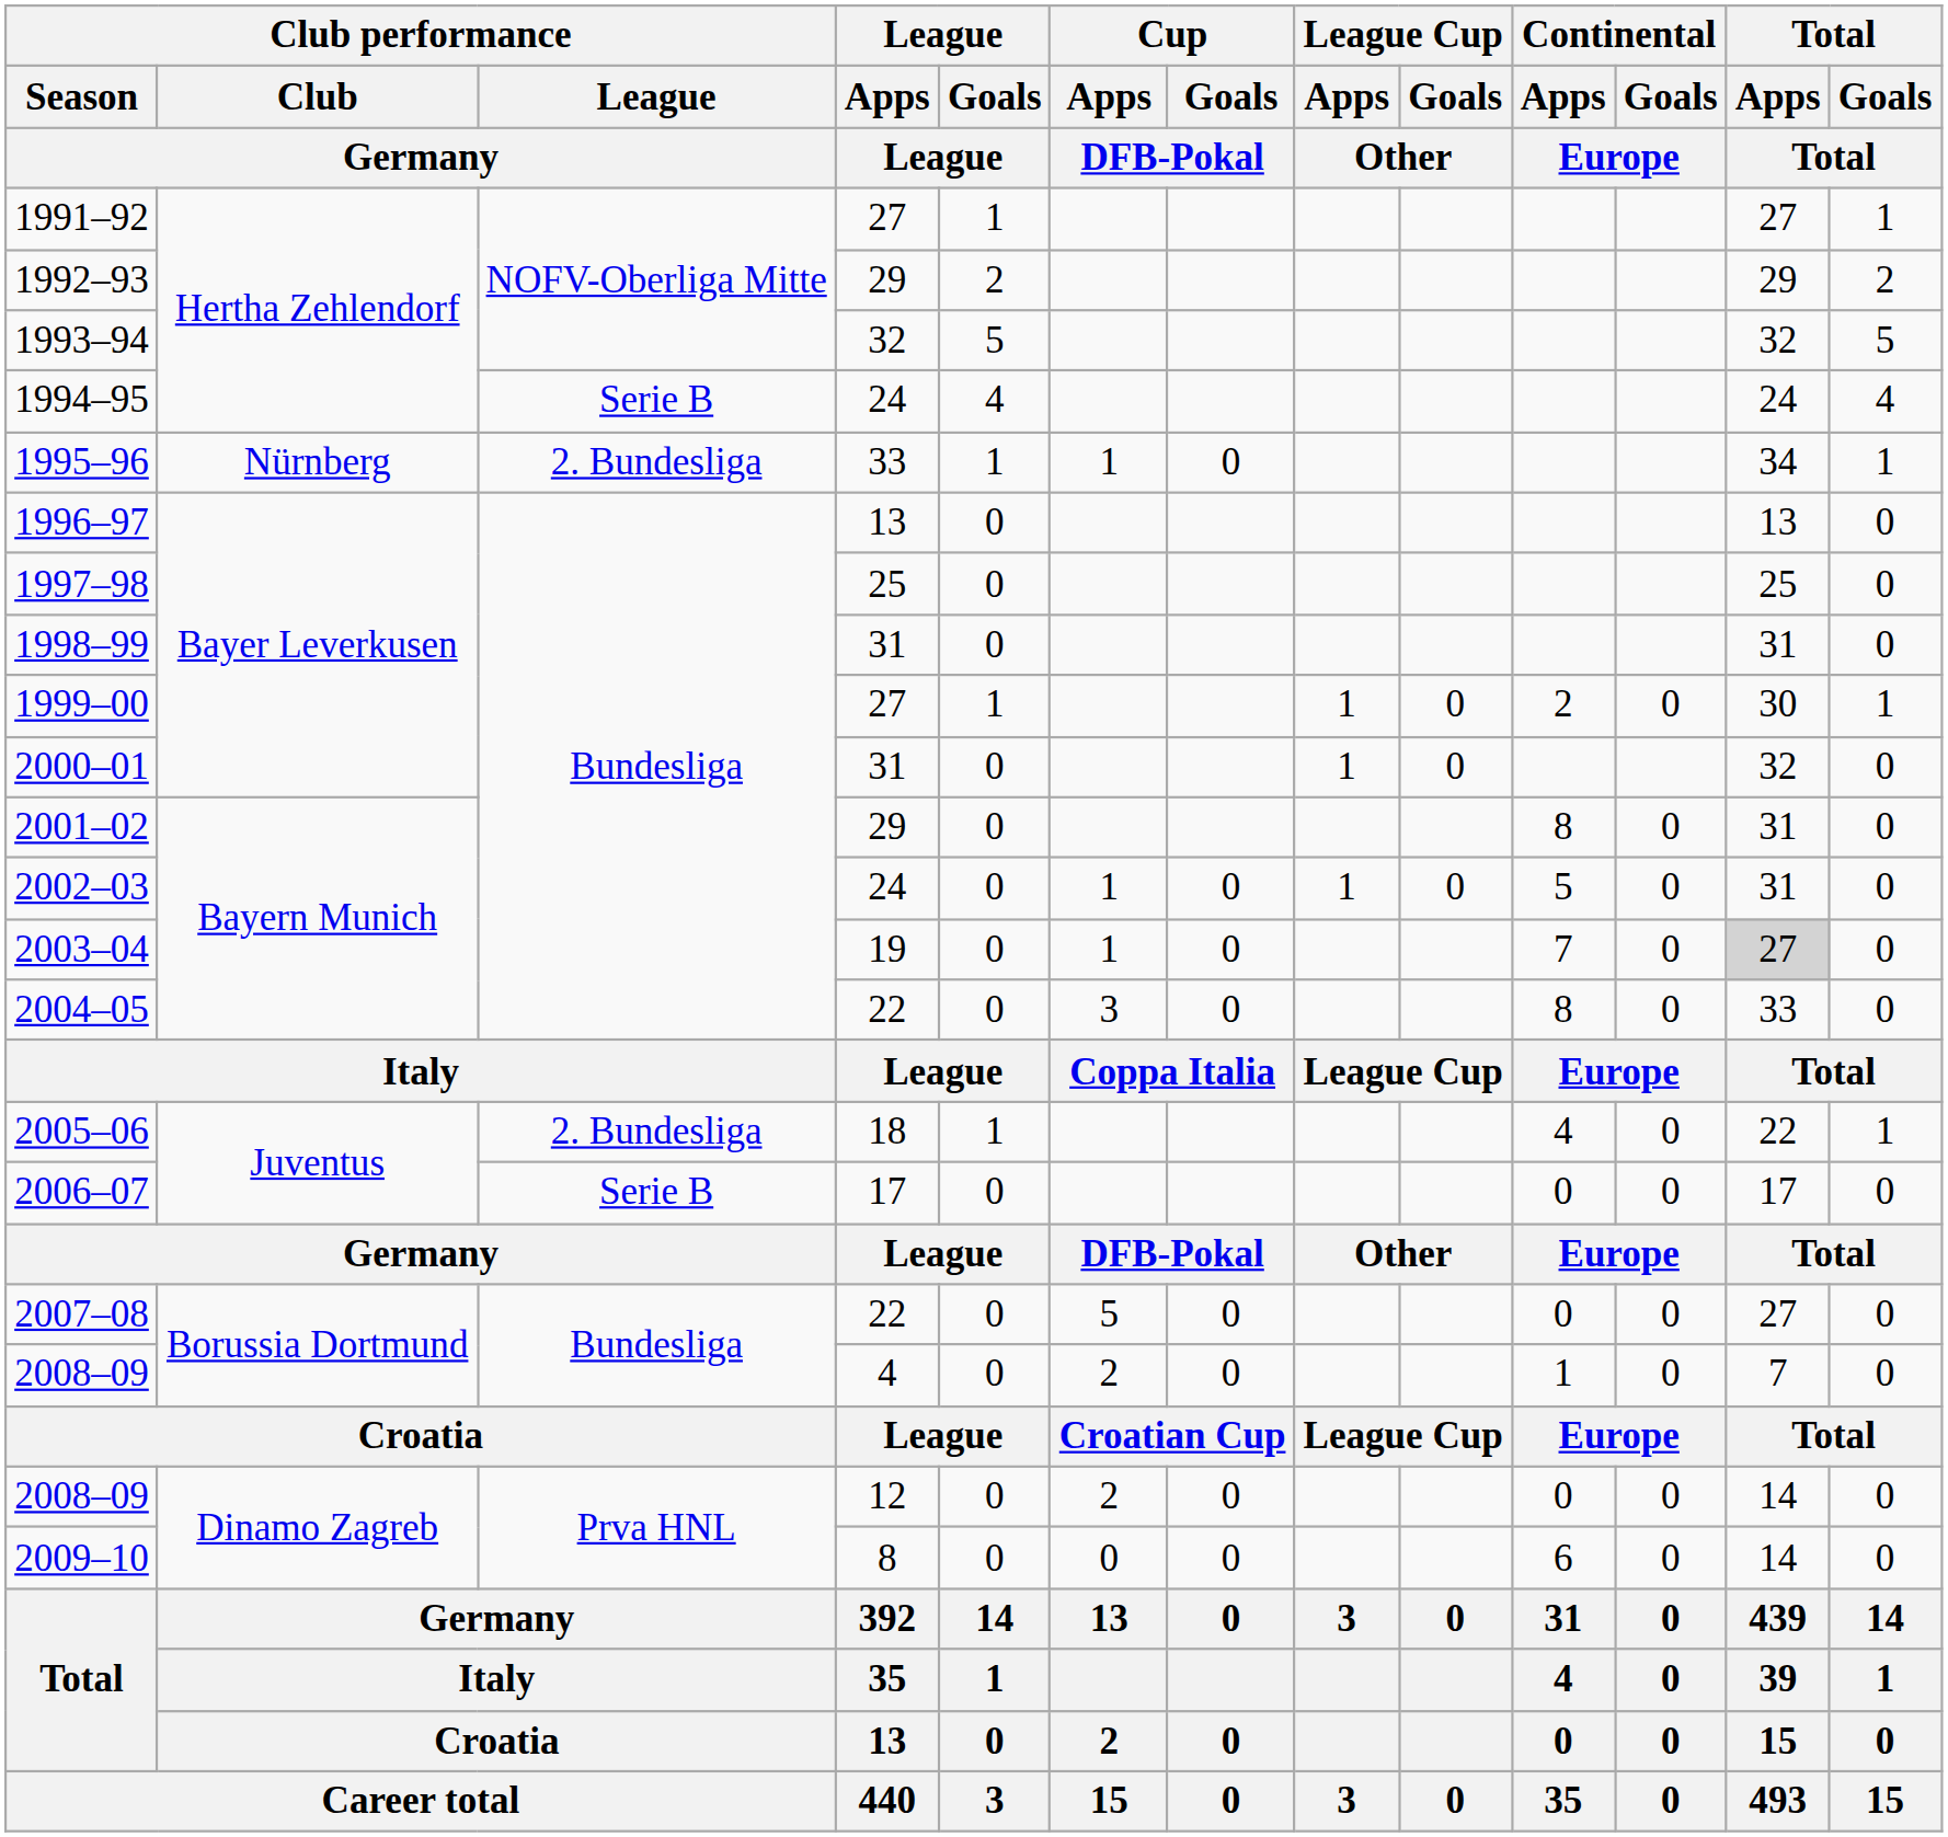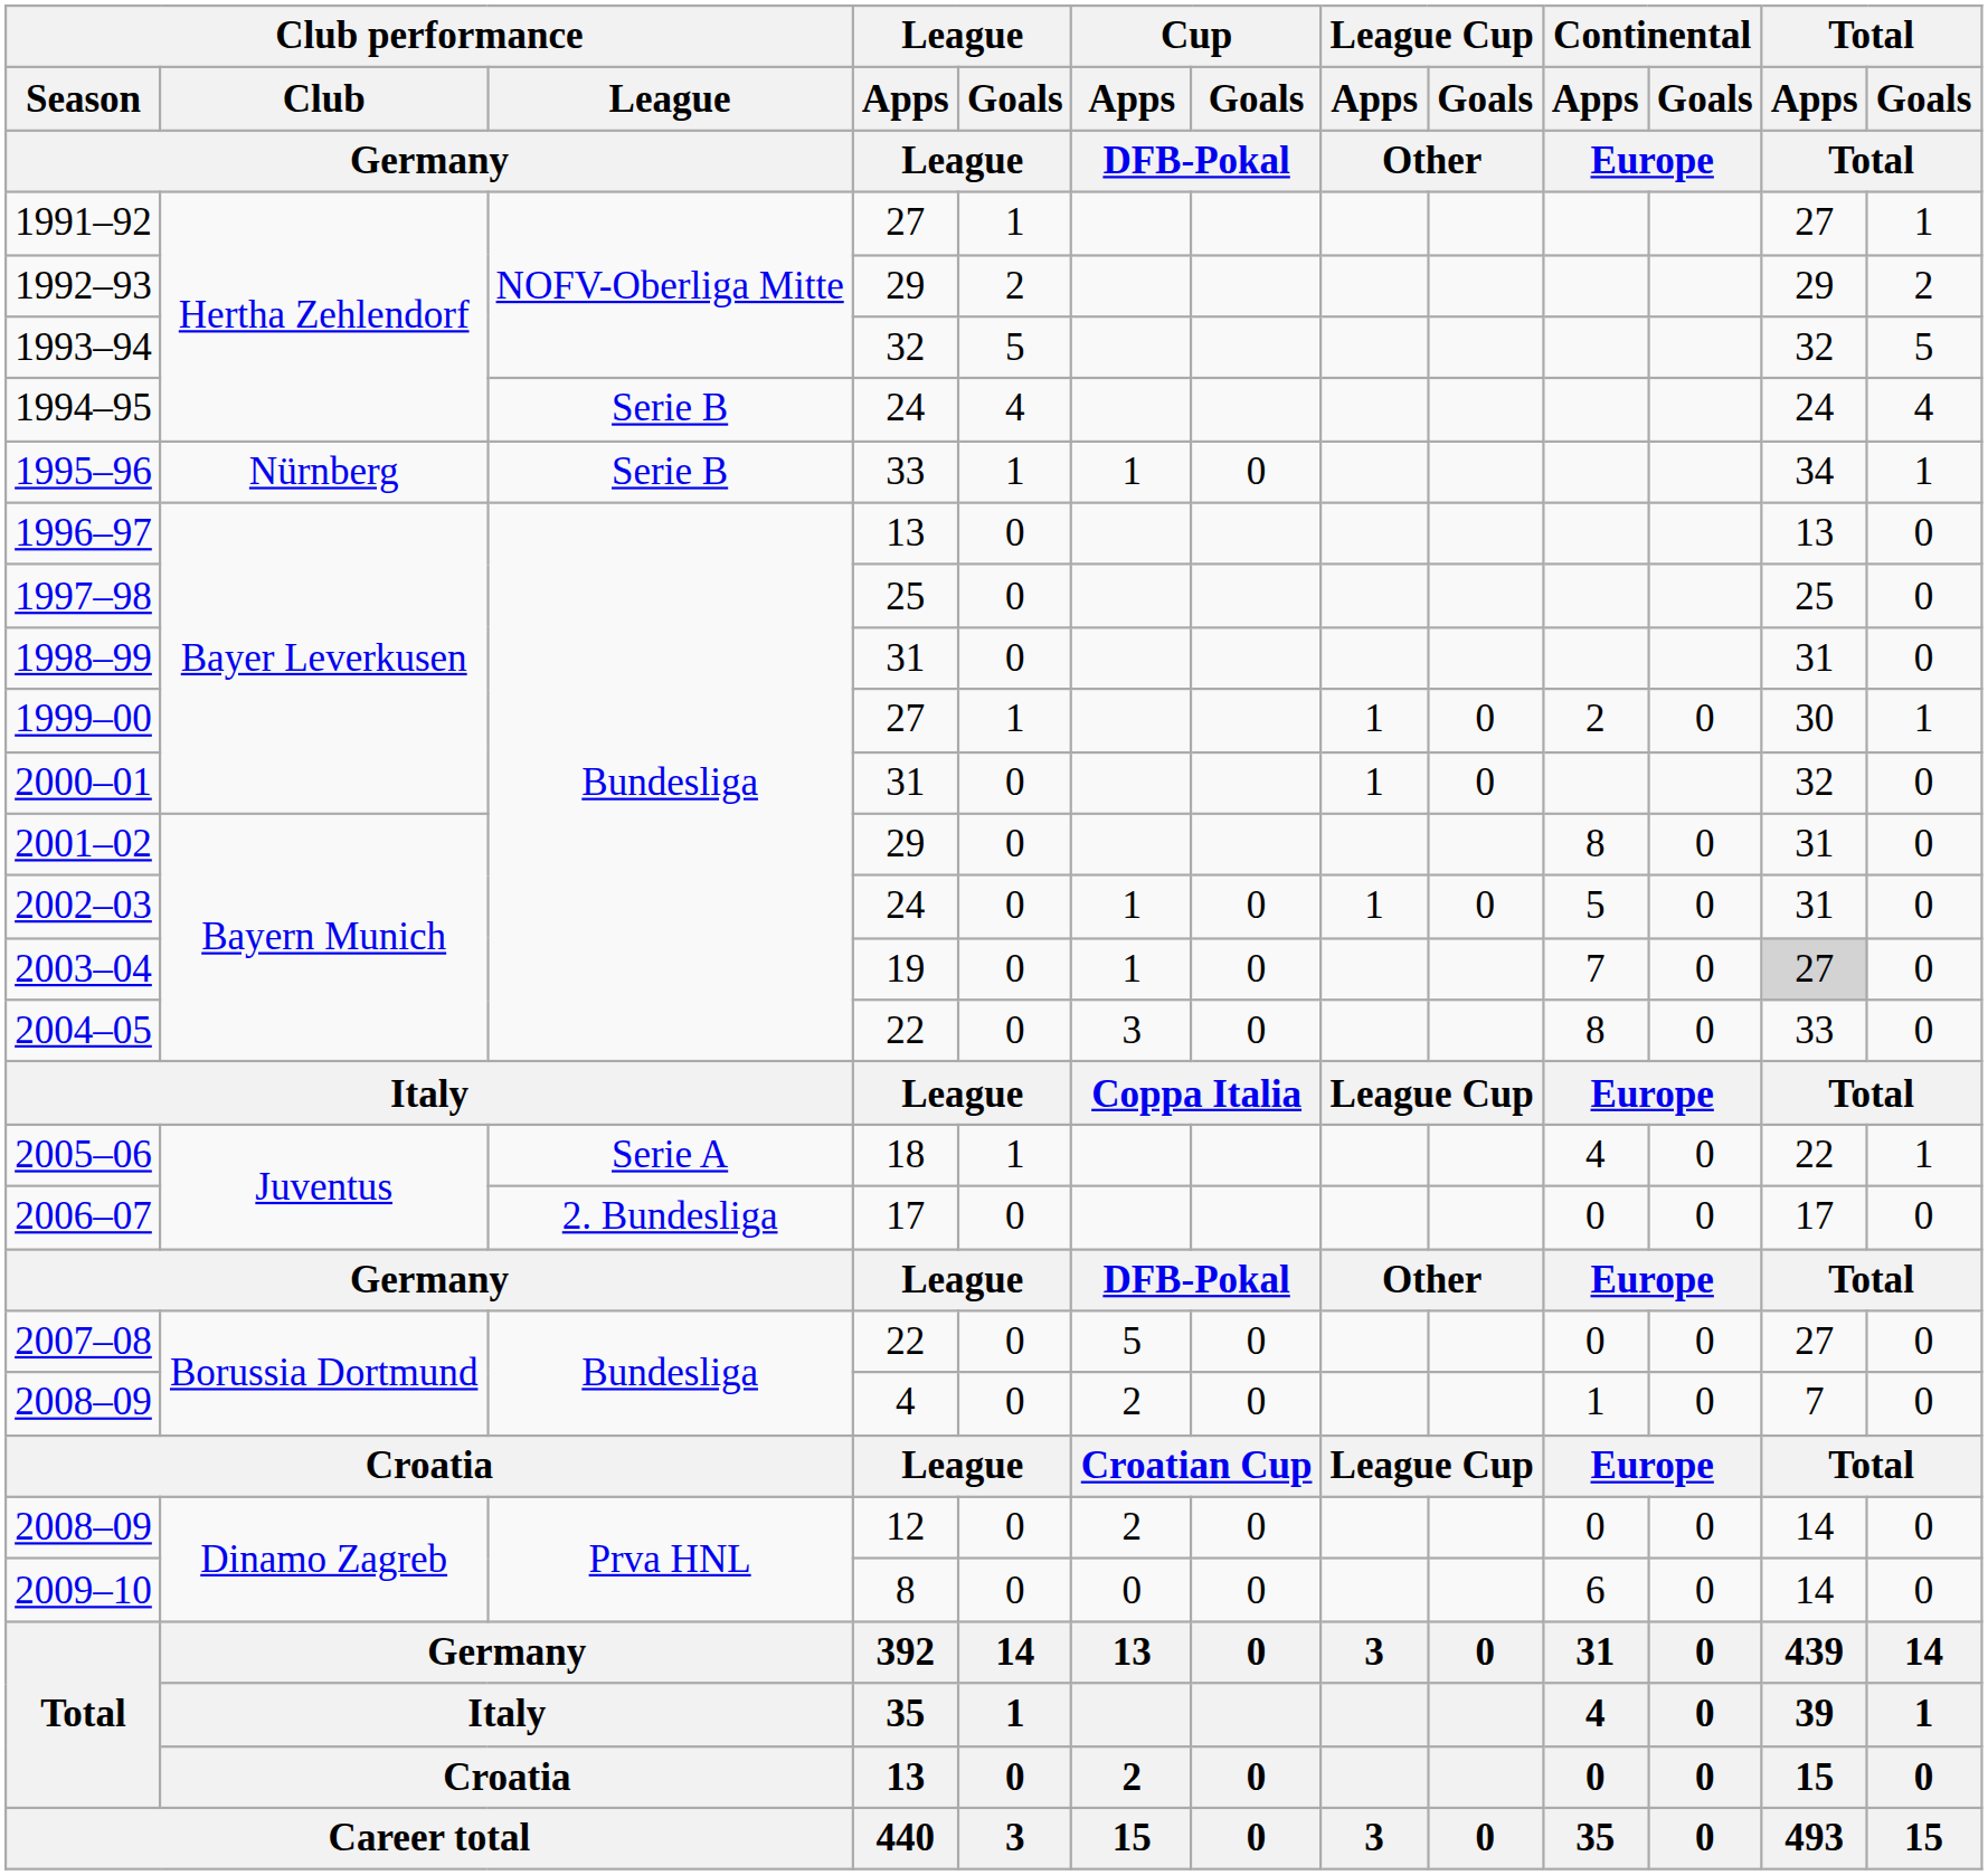 <table class="wikitable" style="text-align:center">
 <tr>
 <th colspan=3>Club performance</th>
 <th colspan=2>League</th>
 <th colspan=2>Cup</th>
 <th colspan=2>League Cup</th>
 <th colspan=2>Continental</th>
 <th colspan=2>Total</th>
 </tr>
 <tr>
 <th>Season</th>
 <th>Club</th>
 <th>League</th>
 <th>Apps</th>
 <th>Goals</th>
 <th>Apps</th>
 <th>Goals</th>
 <th>Apps</th>
 <th>Goals</th>
 <th>Apps</th>
 <th>Goals</th>
 <th>Apps</th>
 <th>Goals</th>
 </tr>
 <tr>
 <th colspan=3>Germany</th>
 <th colspan=2>League</th>
 <th colspan=2><a href='#'>DFB-Pokal</a></th>
 <th colspan=2>Other</th>
 <th colspan=2><a href='#'>Europe</a></th>
 <th colspan=2>Total</th>
 </tr>
 <tr>
 <td>1991–92</td>
 <td rowspan="4"><a href='#'>Hertha Zehlendorf</a></td>
 <td rowspan="3"><a href='#'>NOFV-Oberliga Mitte</a></td>
 <td>27</td>
 <td>1</td>
 <td></td>
 <td></td>
 <td></td>
 <td></td>
 <td></td>
 <td></td>
 <td>27</td>
 <td>1</td>
 </tr>
 <tr>
 <td>1992–93</td>
 <td>29</td>
 <td>2</td>
 <td></td>
 <td></td>
 <td></td>
 <td></td>
 <td></td>
 <td></td>
 <td>29</td>
 <td>2</td>
 </tr>
 <tr>
 <td>1993–94</td>
 <td>32</td>
 <td>5</td>
 <td></td>
 <td></td>
 <td></td>
 <td></td>
 <td></td>
 <td></td>
 <td>32</td>
 <td>5</td>
 </tr>
 <tr>
 <td>1994–95</td>
 <td><a href='#'>Serie B</a></td>
 <td>24</td>
 <td>4</td>
 <td></td>
 <td></td>
 <td></td>
 <td></td>
 <td></td>
 <td></td>
 <td>24</td>
 <td>4</td>
 </tr>
 <tr>
 <td><a href='#'>1995–96</a></td>
 <td><a href='#'>Nürnberg</a></td>
-<td><a href='#'>2. Bundesliga</a></td>
+<td><a href='#'>Serie B</a></td>
 <td>33</td>
 <td>1</td>
 <td>1</td>
 <td>0</td>
 <td></td>
 <td></td>
 <td></td>
 <td></td>
 <td>34</td>
 <td>1</td>
 </tr>
 <tr>
 <td><a href='#'>1996–97</a></td>
 <td rowspan="5"><a href='#'>Bayer Leverkusen</a></td>
 <td rowspan="9"><a href='#'>Bundesliga</a></td>
 <td>13</td>
 <td>0</td>
 <td></td>
 <td></td>
 <td></td>
 <td></td>
 <td></td>
 <td></td>
 <td>13</td>
 <td>0</td>
 </tr>
 <tr>
 <td><a href='#'>1997–98</a></td>
 <td>25</td>
 <td>0</td>
 <td></td>
 <td></td>
 <td></td>
 <td></td>
 <td></td>
 <td></td>
 <td>25</td>
 <td>0</td>
 </tr>
 <tr>
 <td><a href='#'>1998–99</a></td>
 <td>31</td>
 <td>0</td>
 <td></td>
 <td></td>
 <td></td>
 <td></td>
 <td></td>
 <td></td>
 <td>31</td>
 <td>0</td>
 </tr>
 <tr>
 <td><a href='#'>1999–00</a></td>
 <td>27</td>
 <td>1</td>
 <td></td>
 <td></td>
 <td>1</td>
 <td>0</td>
 <td>2</td>
 <td>0</td>
 <td>30</td>
 <td>1</td>
 </tr>
 <tr>
 <td><a href='#'>2000–01</a></td>
 <td>31</td>
 <td>0</td>
 <td></td>
 <td></td>
 <td>1</td>
 <td>0</td>
 <td></td>
 <td></td>
 <td>32</td>
 <td>0</td>
 </tr>
 <tr>
 <td><a href='#'>2001–02</a></td>
 <td rowspan="4"><a href='#'>Bayern Munich</a></td>
 <td>29</td>
 <td>0</td>
 <td></td>
 <td></td>
 <td></td>
 <td></td>
 <td>8</td>
 <td>0</td>
 <td>31</td>
 <td>0</td>
 </tr>
 <tr>
 <td><a href='#'>2002–03</a></td>
 <td>24</td>
 <td>0</td>
 <td>1</td>
 <td>0</td>
 <td>1</td>
 <td>0</td>
 <td>5</td>
 <td>0</td>
 <td>31</td>
 <td>0</td>
 </tr>
 <tr>
 <td><a href='#'>2003–04</a></td>
 <td>19</td>
 <td>0</td>
 <td>1</td>
 <td>0</td>
 <td></td>
 <td></td>
 <td>7</td>
 <td>0</td>
 <td style="background: lightgrey;">27</td>
 <td>0</td>
 </tr>
 <tr>
 <td><a href='#'>2004–05</a></td>
 <td>22</td>
 <td>0</td>
 <td>3</td>
 <td>0</td>
 <td></td>
 <td></td>
 <td>8</td>
 <td>0</td>
 <td>33</td>
 <td>0</td>
 </tr>
 <tr>
 <th colspan=3>Italy</th>
 <th colspan=2>League</th>
 <th colspan=2><a href='#'>Coppa Italia</a></th>
 <th colspan=2>League Cup</th>
 <th colspan=2><a href='#'>Europe</a></th>
 <th colspan=2>Total</th>
 </tr>
 <tr>
 <td><a href='#'>2005–06</a></td>
 <td rowspan="2"><a href='#'>Juventus</a></td>
-<td><a href='#'>2. Bundesliga</a></td>
+<td><a href='#'>Serie A</a></td>
 <td>18</td>
 <td>1</td>
 <td></td>
 <td></td>
 <td></td>
 <td></td>
 <td>4</td>
 <td>0</td>
 <td>22</td>
 <td>1</td>
 </tr>
 <tr>
 <td><a href='#'>2006–07</a></td>
-<td><a href='#'>Serie B</a></td>
+<td><a href='#'>2. Bundesliga</a></td>
 <td>17</td>
 <td>0</td>
 <td></td>
 <td></td>
 <td></td>
 <td></td>
 <td>0</td>
 <td>0</td>
 <td>17</td>
 <td>0</td>
 </tr>
 <tr>
 <th colspan=3>Germany</th>
 <th colspan=2>League</th>
 <th colspan=2><a href='#'>DFB-Pokal</a></th>
 <th colspan=2>Other</th>
 <th colspan=2><a href='#'>Europe</a></th>
 <th colspan=2>Total</th>
 </tr>
 <tr>
 <td><a href='#'>2007–08</a></td>
 <td rowspan="2"><a href='#'>Borussia Dortmund</a></td>
 <td rowspan="2"><a href='#'>Bundesliga</a></td>
 <td>22</td>
 <td>0</td>
 <td>5</td>
 <td>0</td>
 <td></td>
 <td></td>
 <td>0</td>
 <td>0</td>
 <td>27</td>
 <td>0</td>
 </tr>
 <tr>
 <td><a href='#'>2008–09</a></td>
 <td>4</td>
 <td>0</td>
 <td>2</td>
 <td>0</td>
 <td></td>
 <td></td>
 <td>1</td>
 <td>0</td>
 <td>7</td>
 <td>0</td>
 </tr>
 <tr>
 <th colspan=3>Croatia</th>
 <th colspan=2>League</th>
 <th colspan=2><a href='#'>Croatian Cup</a></th>
 <th colspan=2>League Cup</th>
 <th colspan=2><a href='#'>Europe</a></th>
 <th colspan=2>Total</th>
 </tr>
 <tr>
 <td><a href='#'>2008–09</a></td>
 <td rowspan="2"><a href='#'>Dinamo Zagreb</a></td>
 <td rowspan="2"><a href='#'>Prva HNL</a></td>
 <td>12</td>
 <td>0</td>
 <td>2</td>
 <td>0</td>
 <td></td>
 <td></td>
 <td>0</td>
 <td>0</td>
 <td>14</td>
 <td>0</td>
 </tr>
 <tr>
 <td><a href='#'>2009–10</a></td>
 <td>8</td>
 <td>0</td>
 <td>0</td>
 <td>0</td>
 <td></td>
 <td></td>
 <td>6</td>
 <td>0</td>
 <td>14</td>
 <td>0</td>
 </tr>
 <tr>
 <th rowspan=3>Total</th>
 <th colspan=2>Germany</th>
 <th>392</th>
 <th>14</th>
 <th>13</th>
 <th>0</th>
 <th>3</th>
 <th>0</th>
 <th>31</th>
 <th>0</th>
 <th>439</th>
 <th>14</th>
 </tr>
 <tr>
 <th colspan=2>Italy</th>
 <th>35</th>
 <th>1</th>
 <th></th>
 <th></th>
 <th></th>
 <th></th>
 <th>4</th>
 <th>0</th>
 <th>39</th>
 <th>1</th>
 </tr>
 <tr>
 <th colspan=2>Croatia</th>
 <th>13</th>
 <th>0</th>
 <th>2</th>
 <th>0</th>
 <th></th>
 <th></th>
 <th>0</th>
 <th>0</th>
 <th>15</th>
 <th>0</th>
 </tr>
 <tr>
 <th colspan=3>Career total</th>
 <th>440</th>
 <th>3</th>
 <th>15</th>
 <th>0</th>
 <th>3</th>
 <th>0</th>
 <th>35</th>
 <th>0</th>
 <th>493</th>
 <th>15</th>
 </tr>
 </table>
